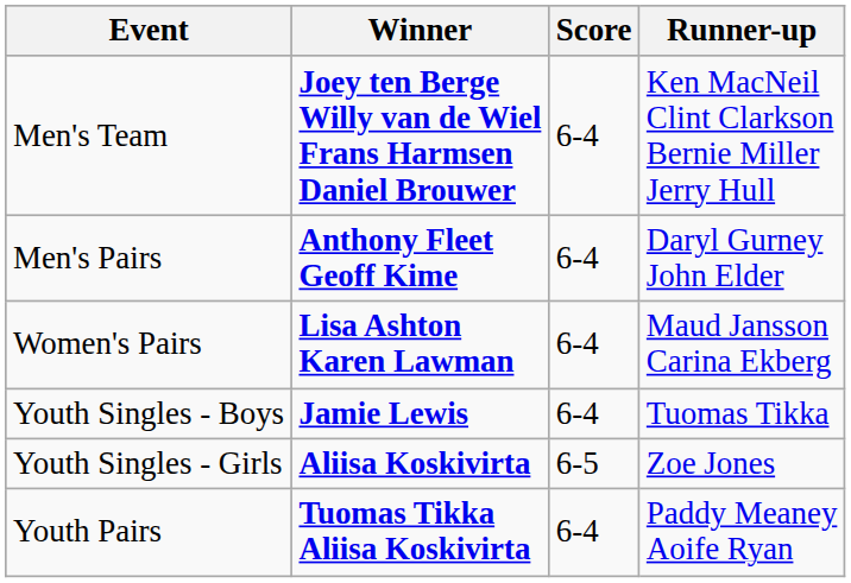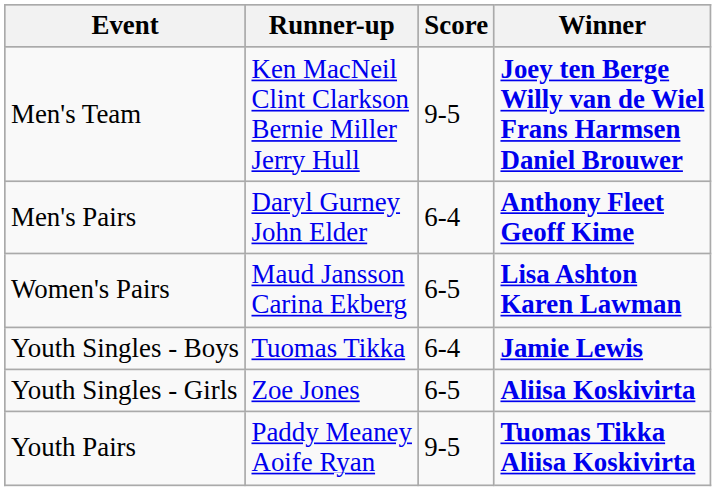 <table class="wikitable">
 <tr>
 <th>Event</th>
+<th>Runner-up</th>
+<th>Score</th>
 <th>Winner</th>
-<th>Score</th>
-<th>Runner-up</th>
 </tr>
 <tr>
 <td>Men's Team</td>
+<td> <a href='#'>Ken MacNeil</a><br><a href='#'>Clint Clarkson</a><br><a href='#'>Bernie Miller</a><br><a href='#'>Jerry Hull</a></td>
+<td>9-5</td>
 <td> <strong><a href='#'>Joey ten Berge</a><br><a href='#'>Willy van de Wiel</a><br><a href='#'>Frans Harmsen</a><br><a href='#'>Daniel Brouwer</a></strong></td>
-<td>6-4</td>
-<td> <a href='#'>Ken MacNeil</a><br><a href='#'>Clint Clarkson</a><br><a href='#'>Bernie Miller</a><br><a href='#'>Jerry Hull</a></td>
 </tr>
 <tr>
 <td>Men's Pairs</td>
+<td> <a href='#'>Daryl Gurney</a><br><a href='#'>John Elder</a></td>
+<td>6-4</td>
 <td> <strong><a href='#'>Anthony Fleet</a><br><a href='#'>Geoff Kime</a></strong></td>
-<td>6-4</td>
-<td> <a href='#'>Daryl Gurney</a><br><a href='#'>John Elder</a></td>
 </tr>
 <tr>
 <td>Women's Pairs</td>
+<td> <a href='#'>Maud Jansson</a><br><a href='#'>Carina Ekberg</a></td>
+<td>6-5</td>
 <td> <strong><a href='#'>Lisa Ashton</a><br><a href='#'>Karen Lawman</a></strong></td>
-<td>6-4</td>
-<td> <a href='#'>Maud Jansson</a><br><a href='#'>Carina Ekberg</a></td>
 </tr>
 <tr>
 <td>Youth Singles - Boys</td>
+<td> <a href='#'>Tuomas Tikka</a></td>
+<td>6-4</td>
 <td> <strong><a href='#'>Jamie Lewis</a></strong></td>
-<td>6-4</td>
-<td> <a href='#'>Tuomas Tikka</a></td>
 </tr>
 <tr>
 <td>Youth Singles - Girls</td>
+<td> <a href='#'>Zoe Jones</a></td>
+<td>6-5</td>
 <td> <strong><a href='#'>Aliisa Koskivirta</a></strong></td>
-<td>6-5</td>
-<td> <a href='#'>Zoe Jones</a></td>
 </tr>
 <tr>
 <td>Youth Pairs</td>
+<td> <a href='#'>Paddy Meaney</a><br><a href='#'>Aoife Ryan</a></td>
+<td>9-5</td>
 <td> <strong><a href='#'>Tuomas Tikka</a><br><a href='#'>Aliisa Koskivirta</a></strong></td>
-<td>6-4</td>
-<td> <a href='#'>Paddy Meaney</a><br><a href='#'>Aoife Ryan</a></td>
 </tr>
 </table>
